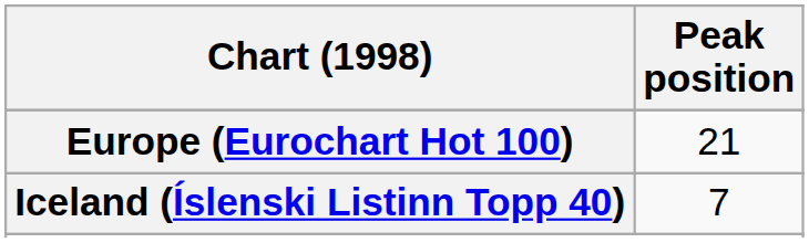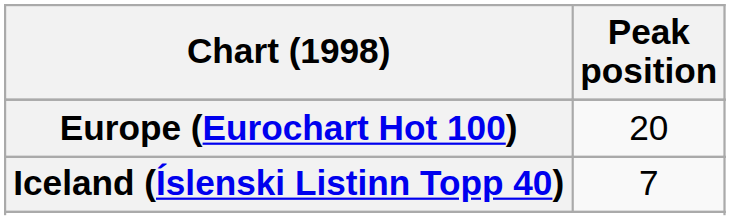 <table class="wikitable sortable plainrowheaders" style="text-align:center">
 <tr>
 <th>Chart (1998)</th>
 <th>Peak<br>position</th>
 </tr>
 <tr>
 </tr>
 <tr>
 <th scope="row">Europe (<a href='#'>Eurochart Hot 100</a>)</th>
-<td>21</td>
+<td>20</td>
 </tr>
 <tr>
 </tr>
 <tr>
 </tr>
 <tr>
 <th scope="row">Iceland (<a href='#'>Íslenski Listinn Topp 40</a>)</th>
 <td>7</td>
 </tr>
 <tr>
 </tr>
 <tr>
 </tr>
 <tr>
 </tr>
 <tr>
 </tr>
 <tr>
 </tr>
 <tr>
 </tr>
 <tr>
 </tr>
 <tr>
 </tr>
 </table>
